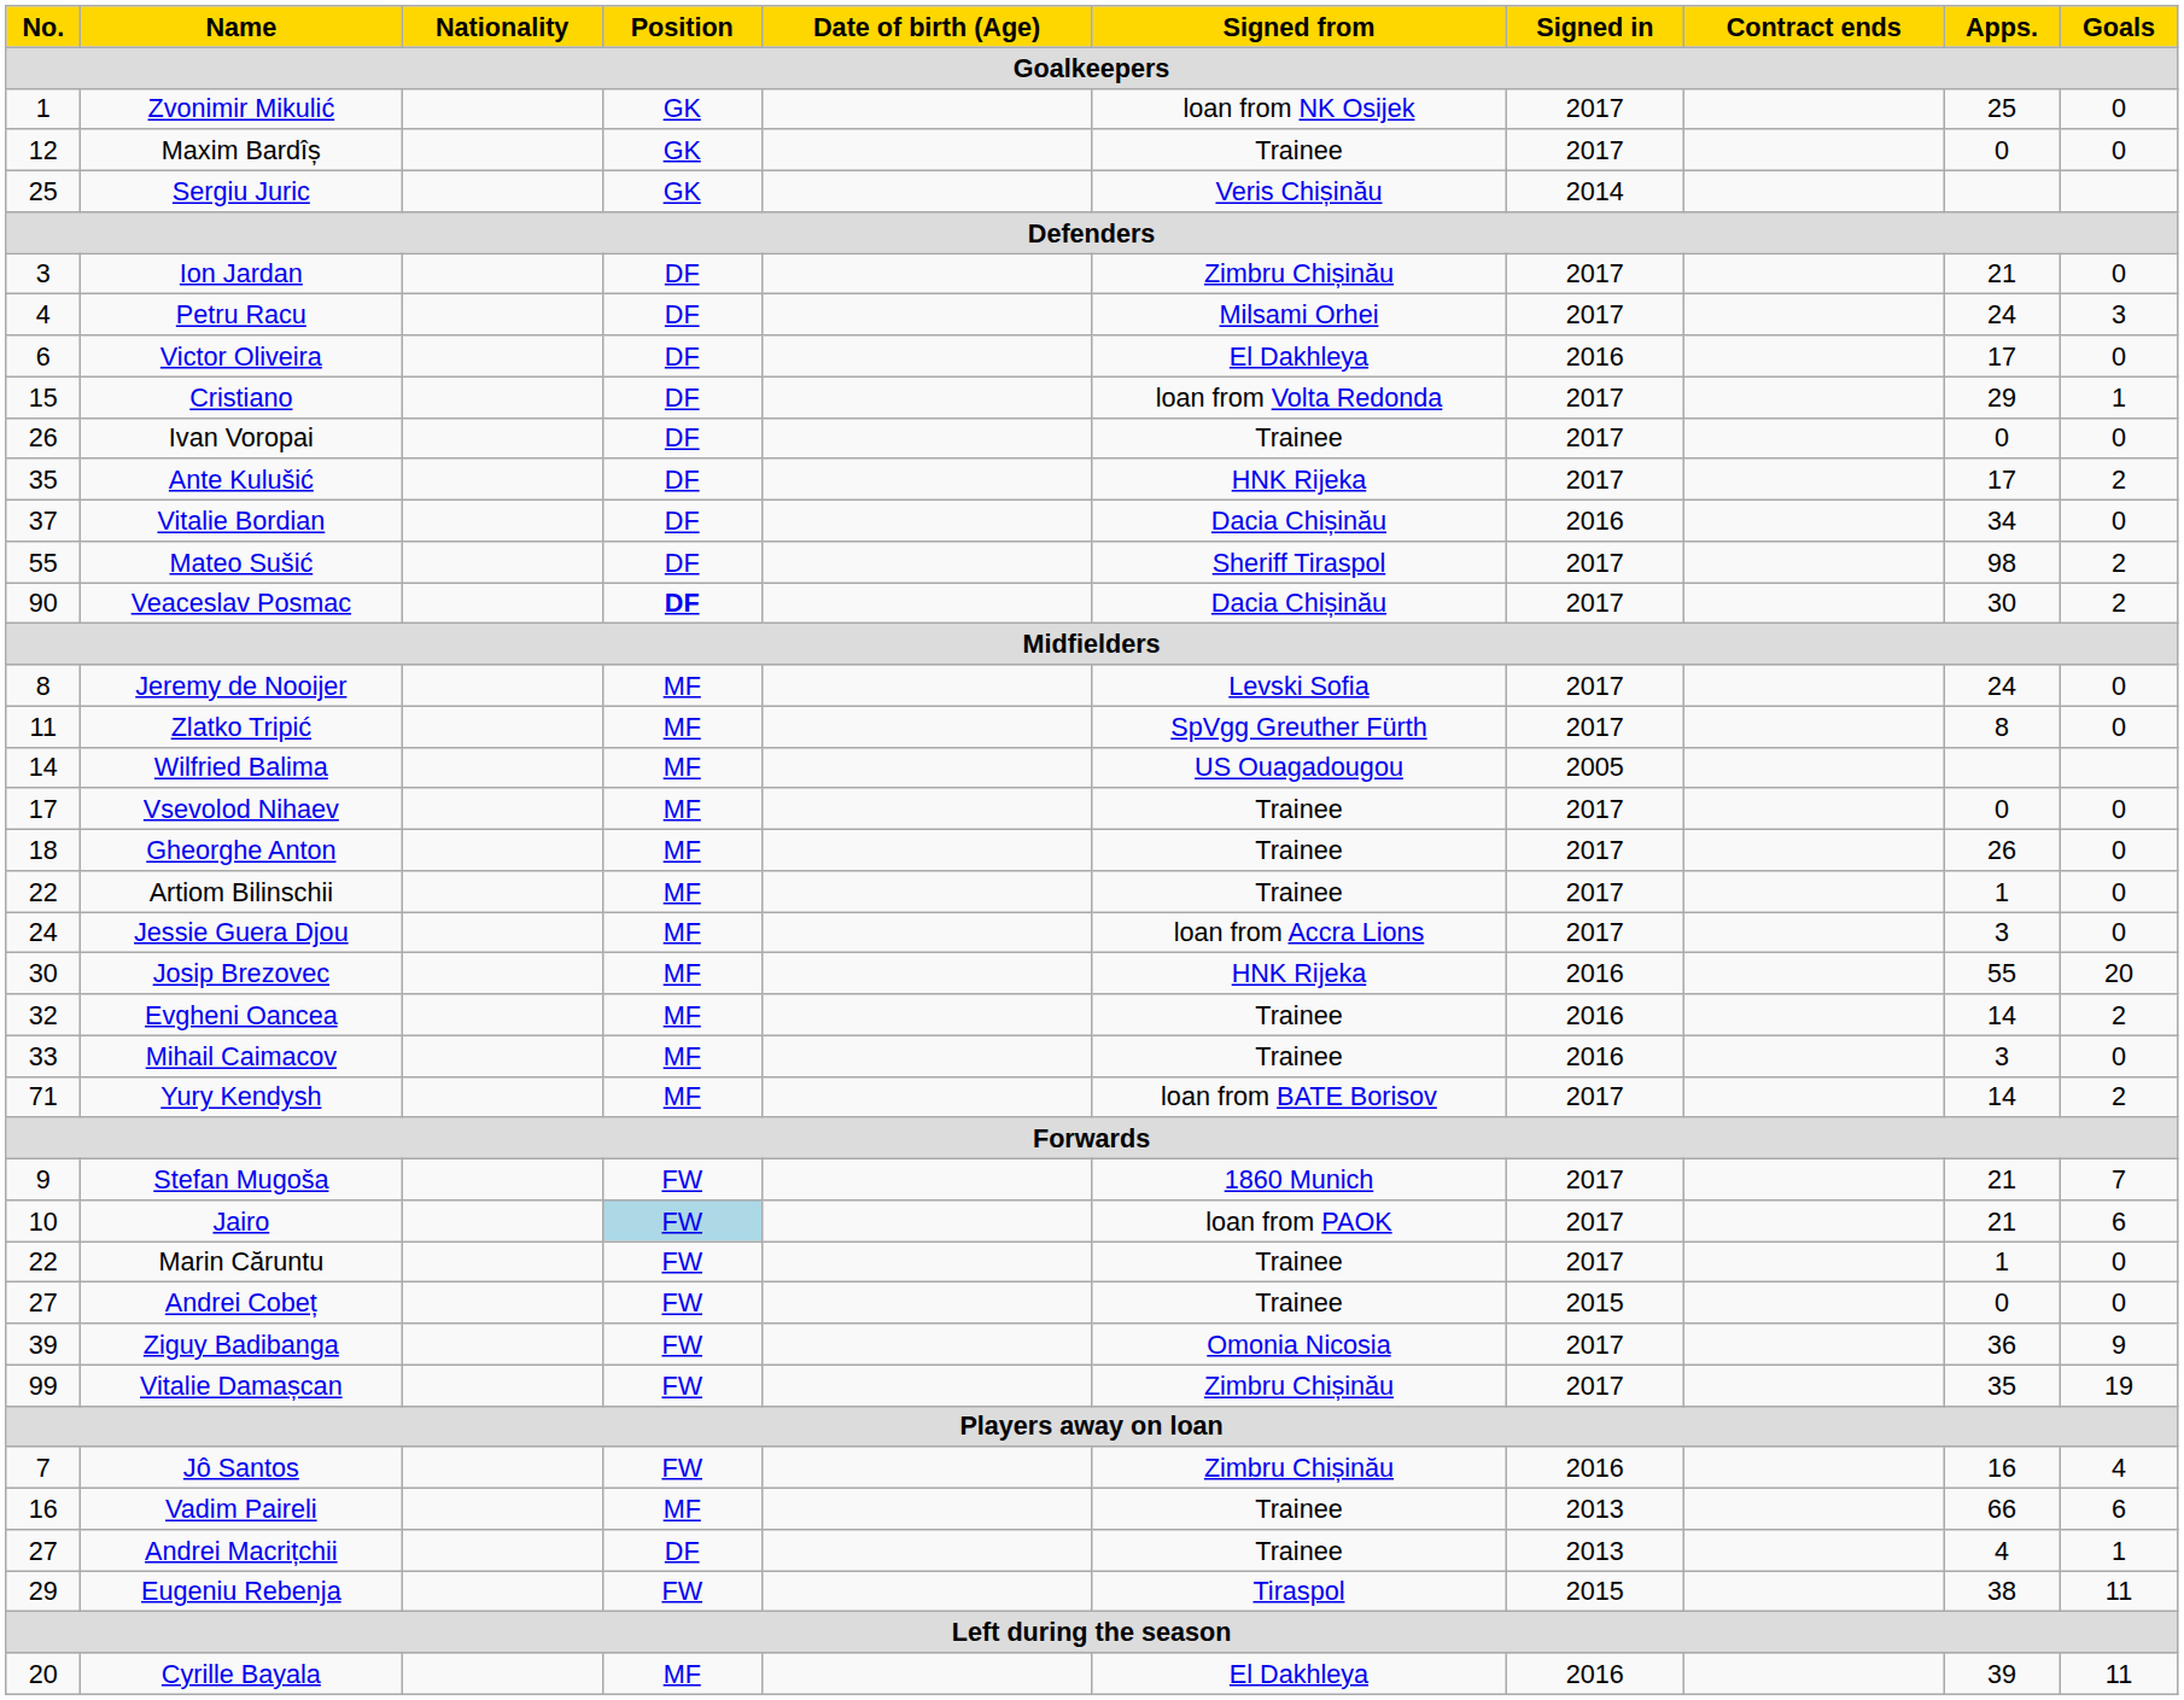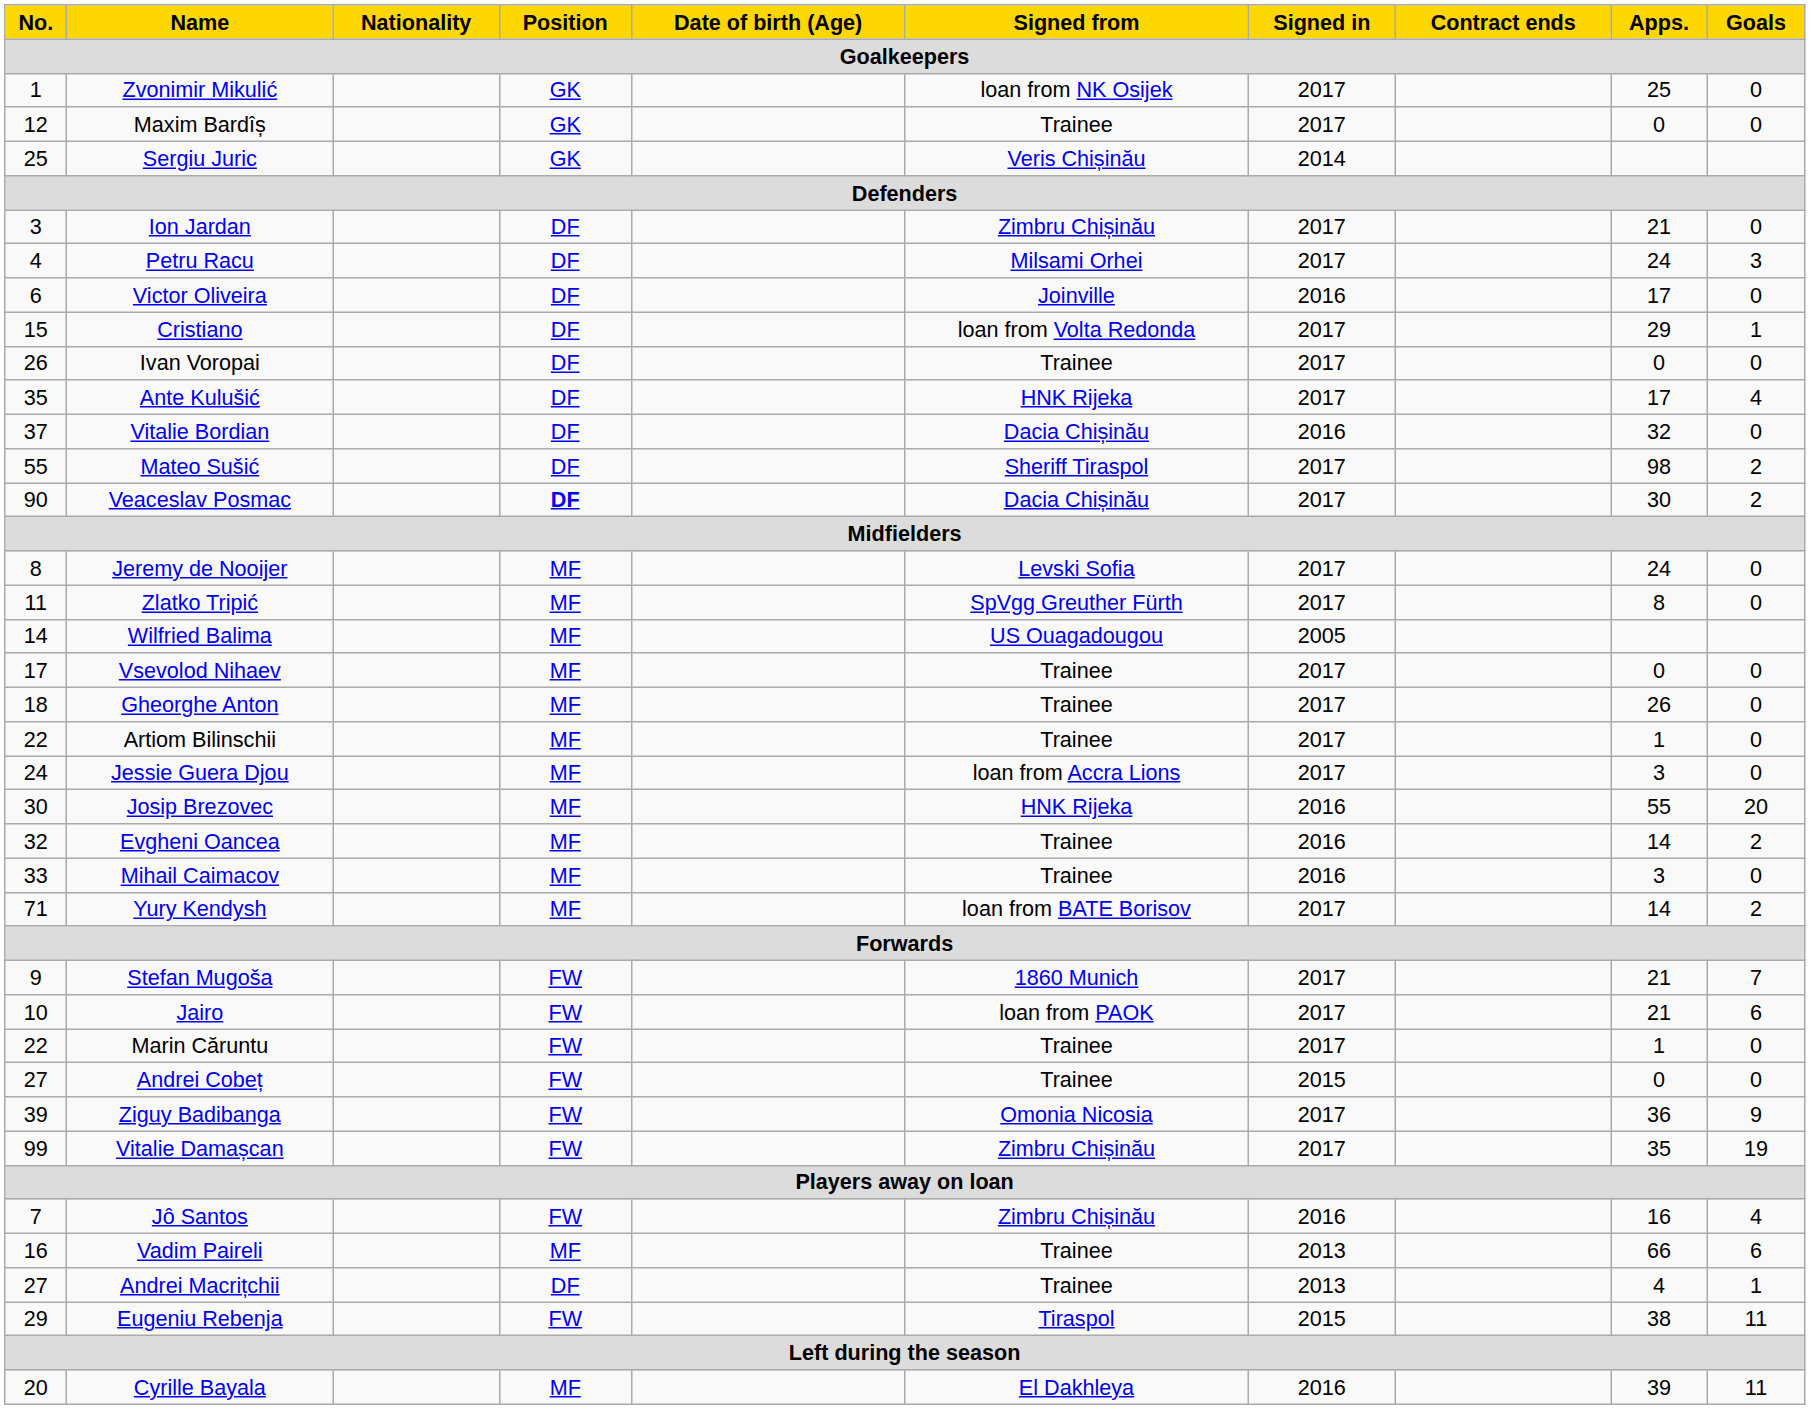 <table class="wikitable"  style="text-align:center; font-size:90%; width:95%;">
 <tr>
 <th style="background:gold; color:black; text-align:center;">No.</th>
 <th style="background:gold; color:black; text-align:center;">Name</th>
 <th style="background:gold; color:black; text-align:center;">Nationality</th>
 <th style="background:gold; color:black; text-align:center;">Position</th>
 <th style="background:gold; color:black; text-align:center;">Date of birth (Age)</th>
 <th style="background:gold; color:black; text-align:center;">Signed from</th>
 <th style="background:gold; color:black; text-align:center;">Signed in</th>
 <th style="background:gold; color:black; text-align:center;">Contract ends</th>
 <th style="background:gold; color:black; text-align:center;">Apps.</th>
 <th style="background:gold; color:black; text-align:center;">Goals</th>
 </tr>
 <tr>
 <th colspan="11"  style="background:#dcdcdc; text-align:center;">Goalkeepers</th>
 </tr>
 <tr>
 <td>1</td>
 <td><a href='#'>Zvonimir Mikulić</a></td>
 <td></td>
 <td><a href='#'>GK</a></td>
 <td></td>
 <td>loan from <a href='#'>NK Osijek</a></td>
 <td>2017</td>
 <td></td>
 <td>25</td>
 <td>0</td>
 </tr>
 <tr>
 <td>12</td>
 <td>Maxim Bardîș</td>
 <td></td>
 <td><a href='#'>GK</a></td>
 <td></td>
 <td>Trainee</td>
 <td>2017</td>
 <td></td>
 <td>0</td>
 <td>0</td>
 </tr>
 <tr>
 <td>25</td>
 <td><a href='#'>Sergiu Juric</a></td>
 <td></td>
 <td><a href='#'>GK</a></td>
 <td></td>
 <td><a href='#'>Veris Chișinău</a></td>
 <td>2014</td>
 <td></td>
 <td></td>
 <td></td>
 </tr>
 <tr>
 <th colspan="11"  style="background:#dcdcdc; text-align:center;">Defenders</th>
 </tr>
 <tr>
 <td>3</td>
 <td><a href='#'>Ion Jardan</a></td>
 <td></td>
 <td><a href='#'>DF</a></td>
 <td></td>
 <td><a href='#'>Zimbru Chișinău</a></td>
 <td>2017</td>
 <td></td>
 <td>21</td>
 <td>0</td>
 </tr>
 <tr>
 <td>4</td>
 <td><a href='#'>Petru Racu</a></td>
 <td></td>
 <td><a href='#'>DF</a></td>
 <td></td>
 <td><a href='#'>Milsami Orhei</a></td>
 <td>2017</td>
 <td></td>
 <td>24</td>
 <td>3</td>
 </tr>
 <tr>
 <td>6</td>
 <td><a href='#'>Victor Oliveira</a></td>
 <td></td>
 <td><a href='#'>DF</a></td>
 <td></td>
-<td><a href='#'>El Dakhleya</a></td>
+<td><a href='#'>Joinville</a></td>
 <td>2016</td>
 <td></td>
 <td>17</td>
 <td>0</td>
 </tr>
 <tr>
 <td>15</td>
 <td><a href='#'>Cristiano</a></td>
 <td></td>
 <td><a href='#'>DF</a></td>
 <td></td>
 <td>loan from <a href='#'>Volta Redonda</a></td>
 <td>2017</td>
 <td></td>
 <td>29</td>
 <td>1</td>
 </tr>
 <tr>
 <td>26</td>
 <td>Ivan Voropai</td>
 <td></td>
 <td><a href='#'>DF</a></td>
 <td></td>
 <td>Trainee</td>
 <td>2017</td>
 <td></td>
 <td>0</td>
 <td>0</td>
 </tr>
 <tr>
 <td>35</td>
 <td><a href='#'>Ante Kulušić</a></td>
 <td></td>
 <td><a href='#'>DF</a></td>
 <td></td>
 <td><a href='#'>HNK Rijeka</a></td>
 <td>2017</td>
 <td></td>
 <td>17</td>
-<td>2</td>
+<td>4</td>
 </tr>
 <tr>
 <td>37</td>
 <td><a href='#'>Vitalie Bordian</a></td>
 <td></td>
 <td><a href='#'>DF</a></td>
 <td></td>
 <td><a href='#'>Dacia Chișinău</a></td>
 <td>2016</td>
 <td></td>
-<td>34</td>
+<td>32</td>
 <td>0</td>
 </tr>
 <tr>
 <td>55</td>
 <td><a href='#'>Mateo Sušić</a></td>
 <td></td>
 <td><a href='#'>DF</a></td>
 <td></td>
 <td><a href='#'>Sheriff Tiraspol</a></td>
 <td>2017</td>
 <td></td>
 <td>98</td>
 <td>2</td>
 </tr>
 <tr>
 <td>90</td>
 <td><a href='#'>Veaceslav Posmac</a></td>
 <td></td>
 <td><strong><a href='#'>DF</a></strong></td>
 <td></td>
 <td><a href='#'>Dacia Chișinău</a></td>
 <td>2017</td>
 <td></td>
 <td>30</td>
 <td>2</td>
 </tr>
 <tr>
 <th colspan="11"  style="background:#dcdcdc; text-align:center;">Midfielders</th>
 </tr>
 <tr>
 <td>8</td>
 <td><a href='#'>Jeremy de Nooijer</a></td>
 <td></td>
 <td><a href='#'>MF</a></td>
 <td></td>
 <td><a href='#'>Levski Sofia</a></td>
 <td>2017</td>
 <td></td>
 <td>24</td>
 <td>0</td>
 </tr>
 <tr>
 <td>11</td>
 <td><a href='#'>Zlatko Tripić</a></td>
 <td></td>
 <td><a href='#'>MF</a></td>
 <td></td>
 <td><a href='#'>SpVgg Greuther Fürth</a></td>
 <td>2017</td>
 <td></td>
 <td>8</td>
 <td>0</td>
 </tr>
 <tr>
 <td>14</td>
 <td><a href='#'>Wilfried Balima</a></td>
 <td></td>
 <td><a href='#'>MF</a></td>
 <td></td>
 <td><a href='#'>US Ouagadougou</a></td>
 <td>2005</td>
 <td></td>
 <td></td>
 <td></td>
 </tr>
 <tr>
 <td>17</td>
 <td><a href='#'>Vsevolod Nihaev</a></td>
 <td></td>
 <td><a href='#'>MF</a></td>
 <td></td>
 <td>Trainee</td>
 <td>2017</td>
 <td></td>
 <td>0</td>
 <td>0</td>
 </tr>
 <tr>
 <td>18</td>
 <td><a href='#'>Gheorghe Anton</a></td>
 <td></td>
 <td><a href='#'>MF</a></td>
 <td></td>
 <td>Trainee</td>
 <td>2017</td>
 <td></td>
 <td>26</td>
 <td>0</td>
 </tr>
 <tr>
 <td>22</td>
 <td>Artiom Bilinschii</td>
 <td></td>
 <td><a href='#'>MF</a></td>
 <td></td>
 <td>Trainee</td>
 <td>2017</td>
 <td></td>
 <td>1</td>
 <td>0</td>
 </tr>
 <tr>
 <td>24</td>
 <td><a href='#'>Jessie Guera Djou</a></td>
 <td></td>
 <td><a href='#'>MF</a></td>
 <td></td>
 <td>loan from <a href='#'>Accra Lions</a></td>
 <td>2017</td>
 <td></td>
 <td>3</td>
 <td>0</td>
 </tr>
 <tr>
 <td>30</td>
 <td><a href='#'>Josip Brezovec</a></td>
 <td></td>
 <td><a href='#'>MF</a></td>
 <td></td>
 <td><a href='#'>HNK Rijeka</a></td>
 <td>2016</td>
 <td></td>
 <td>55</td>
 <td>20</td>
 </tr>
 <tr>
 <td>32</td>
 <td><a href='#'>Evgheni Oancea</a></td>
 <td></td>
 <td><a href='#'>MF</a></td>
 <td></td>
 <td>Trainee</td>
 <td>2016</td>
 <td></td>
 <td>14</td>
 <td>2</td>
 </tr>
 <tr>
 <td>33</td>
 <td><a href='#'>Mihail Caimacov</a></td>
 <td></td>
 <td><a href='#'>MF</a></td>
 <td></td>
 <td>Trainee</td>
 <td>2016</td>
 <td></td>
 <td>3</td>
 <td>0</td>
 </tr>
 <tr>
 <td>71</td>
 <td><a href='#'>Yury Kendysh</a></td>
 <td></td>
 <td><a href='#'>MF</a></td>
 <td></td>
 <td>loan from <a href='#'>BATE Borisov</a></td>
 <td>2017</td>
 <td></td>
 <td>14</td>
 <td>2</td>
 </tr>
 <tr>
 <th colspan="11"  style="background:#dcdcdc; text-align:center;">Forwards</th>
 </tr>
 <tr>
 <td>9</td>
 <td><a href='#'>Stefan Mugoša</a></td>
 <td></td>
 <td><a href='#'>FW</a></td>
 <td></td>
 <td><a href='#'>1860 Munich</a></td>
 <td>2017</td>
 <td></td>
 <td>21</td>
 <td>7</td>
 </tr>
 <tr>
 <td>10</td>
 <td><a href='#'>Jairo</a></td>
 <td></td>
-<td style="background: lightblue;"><a href='#'>FW</a></td>
+<td><a href='#'>FW</a></td>
 <td></td>
 <td>loan from <a href='#'>PAOK</a></td>
 <td>2017</td>
 <td></td>
 <td>21</td>
 <td>6</td>
 </tr>
 <tr>
 <td>22</td>
 <td>Marin Căruntu</td>
 <td></td>
 <td><a href='#'>FW</a></td>
 <td></td>
 <td>Trainee</td>
 <td>2017</td>
 <td></td>
 <td>1</td>
 <td>0</td>
 </tr>
 <tr>
 <td>27</td>
 <td><a href='#'>Andrei Cobeț</a></td>
 <td></td>
 <td><a href='#'>FW</a></td>
 <td></td>
 <td>Trainee</td>
 <td>2015</td>
 <td></td>
 <td>0</td>
 <td>0</td>
 </tr>
 <tr>
 <td>39</td>
 <td><a href='#'>Ziguy Badibanga</a></td>
 <td></td>
 <td><a href='#'>FW</a></td>
 <td></td>
 <td><a href='#'>Omonia Nicosia</a></td>
 <td>2017</td>
 <td></td>
 <td>36</td>
 <td>9</td>
 </tr>
 <tr>
 <td>99</td>
 <td><a href='#'>Vitalie Damașcan</a></td>
 <td></td>
 <td><a href='#'>FW</a></td>
 <td></td>
 <td><a href='#'>Zimbru Chișinău</a></td>
 <td>2017</td>
 <td></td>
 <td>35</td>
 <td>19</td>
 </tr>
 <tr>
 <th colspan="11"  style="background:#dcdcdc; text-align:center;">Players away on loan</th>
 </tr>
 <tr>
 <td>7</td>
 <td><a href='#'>Jô Santos</a></td>
 <td></td>
 <td><a href='#'>FW</a></td>
 <td></td>
 <td><a href='#'>Zimbru Chișinău</a></td>
 <td>2016</td>
 <td></td>
 <td>16</td>
 <td>4</td>
 </tr>
 <tr>
 <td>16</td>
 <td><a href='#'>Vadim Paireli</a></td>
 <td></td>
 <td><a href='#'>MF</a></td>
 <td></td>
 <td>Trainee</td>
 <td>2013</td>
 <td></td>
 <td>66</td>
 <td>6</td>
 </tr>
 <tr>
 <td>27</td>
 <td><a href='#'>Andrei Macrițchii</a></td>
 <td></td>
 <td><a href='#'>DF</a></td>
 <td></td>
 <td>Trainee</td>
 <td>2013</td>
 <td></td>
 <td>4</td>
 <td>1</td>
 </tr>
 <tr>
 <td>29</td>
 <td><a href='#'>Eugeniu Rebenja</a></td>
 <td></td>
 <td><a href='#'>FW</a></td>
 <td></td>
 <td><a href='#'>Tiraspol</a></td>
 <td>2015</td>
 <td></td>
 <td>38</td>
 <td>11</td>
 </tr>
 <tr>
 <th colspan="11"  style="background:#dcdcdc; text-align:center;">Left during the season</th>
 </tr>
 <tr>
 <td>20</td>
 <td><a href='#'>Cyrille Bayala</a></td>
 <td></td>
 <td><a href='#'>MF</a></td>
 <td></td>
 <td><a href='#'>El Dakhleya</a></td>
 <td>2016</td>
 <td></td>
 <td>39</td>
 <td>11</td>
 </tr>
 </table>
